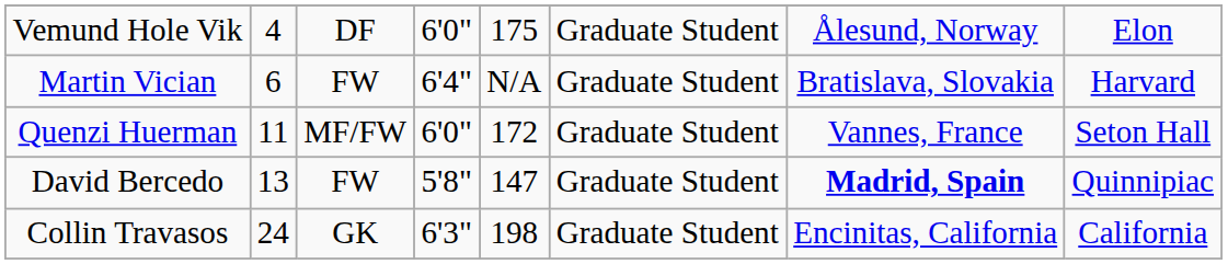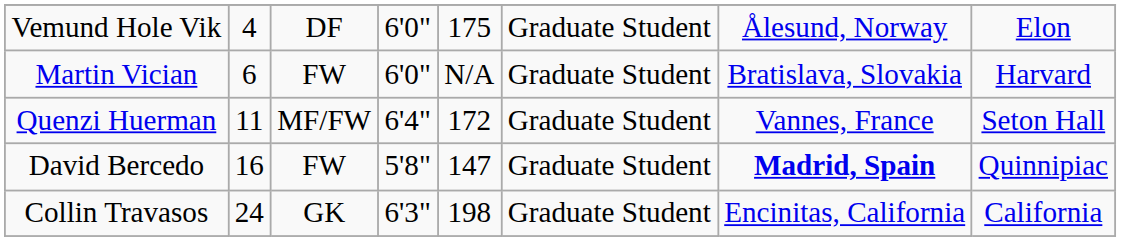 <table class="wikitable sortable" border="1" style="text-align:center;">
 <tr align=center>
 </tr>
 <tr>
 <td>Vemund Hole Vik</td>
 <td>4</td>
 <td>DF</td>
 <td>6'0"</td>
 <td>175</td>
 <td>Graduate Student</td>
 <td><a href='#'>Ålesund, Norway</a></td>
 <td><a href='#'>Elon</a></td>
 </tr>
 <tr>
 <td><a href='#'>Martin Vician</a></td>
 <td>6</td>
 <td>FW</td>
-<td>6'4"</td>
+<td>6'0"</td>
 <td>N/A</td>
 <td>Graduate Student</td>
 <td><a href='#'>Bratislava, Slovakia</a></td>
 <td><a href='#'>Harvard</a></td>
 </tr>
 <tr>
 <td><a href='#'>Quenzi Huerman</a></td>
 <td>11</td>
 <td>MF/FW</td>
-<td>6'0"</td>
+<td>6'4"</td>
 <td>172</td>
 <td>Graduate Student</td>
 <td><a href='#'>Vannes, France</a></td>
 <td><a href='#'>Seton Hall</a></td>
 </tr>
 <tr>
 <td>David Bercedo</td>
-<td>13</td>
+<td>16</td>
 <td>FW</td>
 <td>5'8"</td>
 <td>147</td>
 <td>Graduate Student</td>
 <td><strong><a href='#'>Madrid, Spain</a></strong></td>
 <td><a href='#'>Quinnipiac</a></td>
 </tr>
 <tr>
 <td>Collin Travasos</td>
 <td>24</td>
 <td>GK</td>
 <td>6'3"</td>
 <td>198</td>
 <td>Graduate Student</td>
 <td><a href='#'>Encinitas, California</a></td>
 <td><a href='#'>California</a></td>
 </tr>
 </table>
